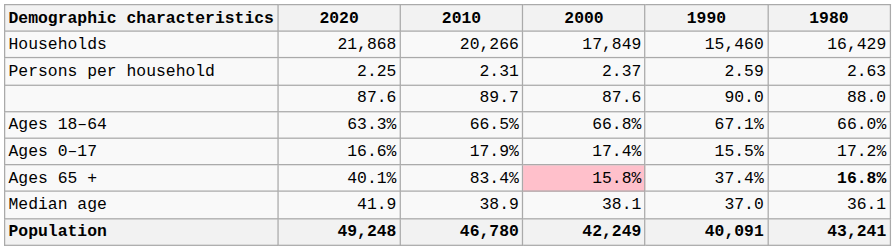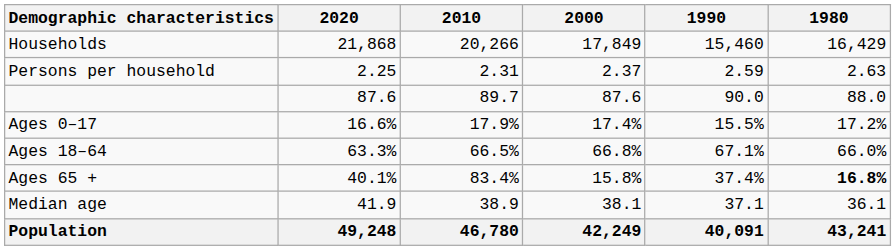 <table class="wikitable" style="text-align: right;">
 <tr>
 <th>Demographic characteristics</th>
 <th style="width: 7em;">2020</th>
 <th style="width: 7em;">2010</th>
 <th style="width: 7em;">2000</th>
 <th style="width: 7em;">1990</th>
 <th style="width: 7em;">1980</th>
 </tr>
 <tr>
 <td style="text-align:left">Households</td>
 <td>21,868</td>
 <td>20,266</td>
 <td>17,849</td>
 <td>15,460</td>
 <td>16,429</td>
 </tr>
 <tr>
 <td style="text-align:left">Persons per household</td>
 <td>2.25</td>
 <td>2.31</td>
 <td>2.37</td>
 <td>2.59</td>
 <td>2.63</td>
 </tr>
 <tr>
 <td style="text-align:left"></td>
 <td>87.6</td>
 <td>89.7</td>
 <td>87.6</td>
 <td>90.0</td>
 <td>88.0</td>
 </tr>
 <tr>
+<td style="text-align:left">Ages 0–17</td>
+<td>16.6%</td>
+<td>17.9%</td>
+<td>17.4%</td>
+<td>15.5%</td>
+<td>17.2%</td>
+</tr>
+<tr>
 <td style="text-align:left">Ages 18–64</td>
 <td>63.3%</td>
 <td>66.5%</td>
 <td>66.8%</td>
 <td>67.1%</td>
 <td>66.0%</td>
 </tr>
 <tr>
-<td style="text-align:left">Ages 0–17</td>
-<td>16.6%</td>
-<td>17.9%</td>
-<td>17.4%</td>
-<td>15.5%</td>
-<td>17.2%</td>
-</tr>
-<tr>
 <td style="text-align:left">Ages 65 +</td>
 <td>40.1%</td>
 <td>83.4%</td>
-<td style="background: pink;">15.8%</td>
+<td>15.8%</td>
 <td>37.4%</td>
 <td><strong>16.8%</strong></td>
 </tr>
 <tr>
 <td style="text-align:left">Median age</td>
 <td>41.9</td>
 <td>38.9</td>
 <td>38.1</td>
-<td>37.0</td>
+<td>37.1</td>
 <td>36.1</td>
 </tr>
 <tr>
 <th style="text-align:left">Population</th>
 <th style="text-align:right">49,248</th>
 <th style="text-align:right">46,780</th>
 <th style="text-align:right">42,249</th>
 <th style="text-align:right">40,091</th>
 <th style="text-align:right">43,241</th>
 </tr>
 </table>
